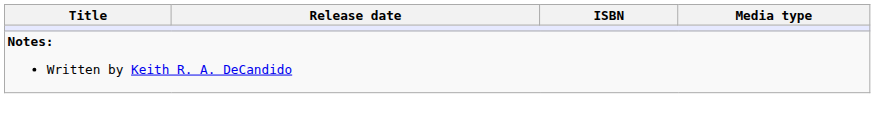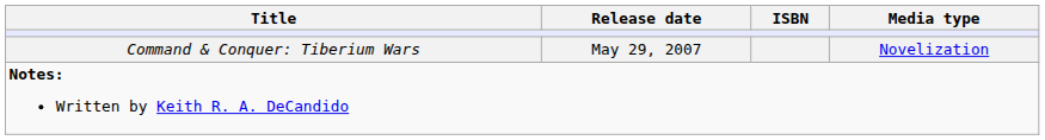 <table class="wikitable" width="100%">
 <tr style="text-align: center;">
 <th>Title</th>
 <th>Release date</th>
 <th>ISBN</th>
 <th>Media type</th>
 </tr>
 <tr>
 <td colspan="4" bgcolor="#e6e9ff"></td>
 </tr>
+<tr bgcolor="#F2F2F2" align="center">
+<td><em>Command & Conquer: Tiberium Wars</em></td>
+<td>May 29, 2007</td>
+<td></td>
+<td><a href='#'>Novelization</a></td>
+</tr>
 <tr>
 <td colspan="3" style="border: none; vertical-align: top;"><strong>Notes:</strong><br><ul><li>Written by <a href='#'>Keith R. A. DeCandido</a></li></ul></td>
 </tr>
 </table>
